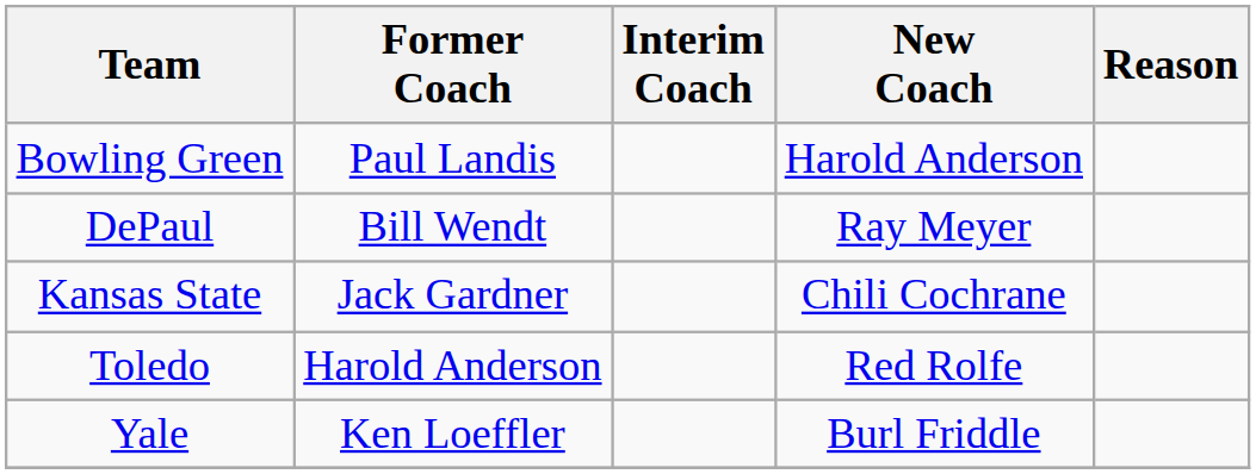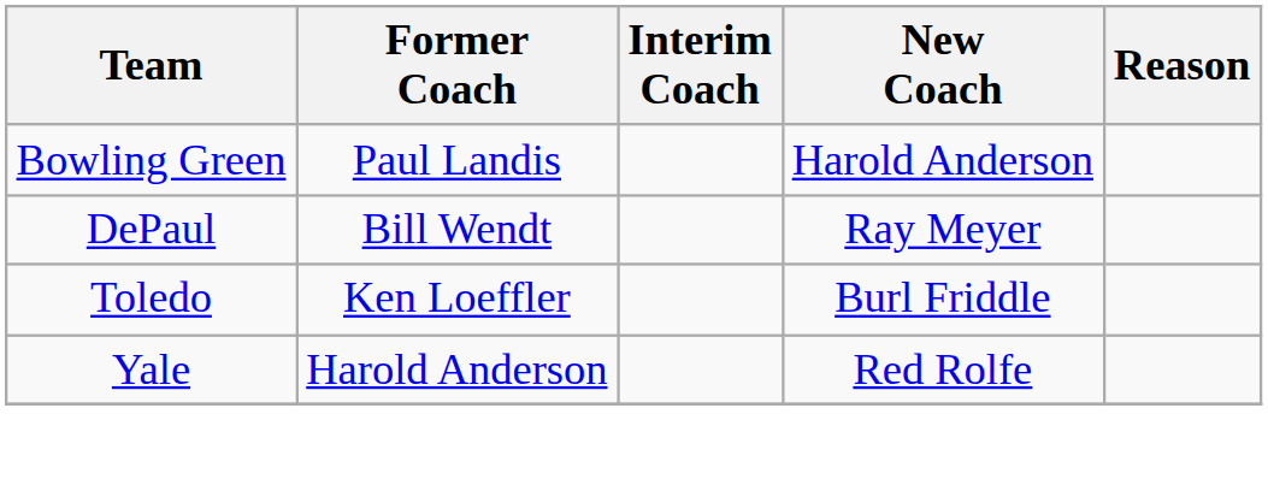 <table class="wikitable" style="text-align:center;">
 <tr>
 <th>Team</th>
 <th>Former<br>Coach</th>
 <th>Interim<br>Coach</th>
 <th>New<br>Coach</th>
 <th>Reason</th>
 </tr>
 <tr>
 <td><a href='#'>Bowling Green</a></td>
 <td><a href='#'>Paul Landis</a></td>
 <td></td>
 <td><a href='#'>Harold Anderson</a></td>
 <td></td>
 </tr>
 <tr>
 <td><a href='#'>DePaul</a></td>
 <td><a href='#'>Bill Wendt</a></td>
 <td></td>
 <td><a href='#'>Ray Meyer</a></td>
 <td></td>
 </tr>
 <tr>
-<td><a href='#'>Kansas State</a></td>
-<td><a href='#'>Jack Gardner</a></td>
+<td><a href='#'>Toledo</a></td>
+<td><a href='#'>Ken Loeffler</a></td>
 <td></td>
-<td><a href='#'>Chili Cochrane</a></td>
+<td><a href='#'>Burl Friddle</a></td>
 <td></td>
 </tr>
 <tr>
-<td><a href='#'>Toledo</a></td>
+<td><a href='#'>Yale</a></td>
 <td><a href='#'>Harold Anderson</a></td>
 <td></td>
 <td><a href='#'>Red Rolfe</a></td>
 <td></td>
 </tr>
 <tr>
-<td><a href='#'>Yale</a></td>
-<td><a href='#'>Ken Loeffler</a></td>
-<td></td>
-<td><a href='#'>Burl Friddle</a></td>
-<td></td>
-</tr>
-<tr>
 </tr>
 </table>
